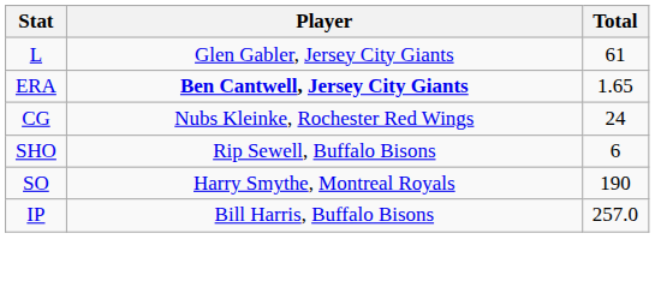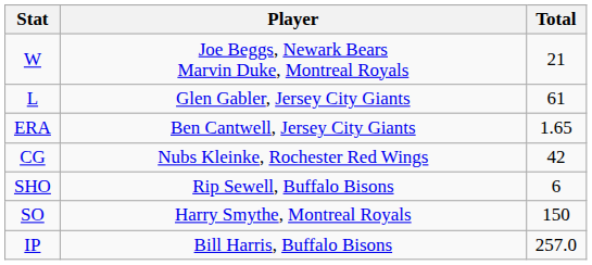 <table class="wikitable" width="40%" style="text-align:center;">
 <tr>
 <th width="5%">Stat</th>
 <th width="60%">Player</th>
 <th width="5%">Total</th>
+</tr>
+<tr>
+<td><a href='#'>W</a></td>
+<td><a href='#'>Joe Beggs</a>, <a href='#'>Newark Bears</a> <br> <a href='#'>Marvin Duke</a>, <a href='#'>Montreal Royals</a></td>
+<td>21</td>
 </tr>
 <tr>
 <td><a href='#'>L</a></td>
 <td><a href='#'>Glen Gabler</a>, <a href='#'>Jersey City Giants</a></td>
 <td>61</td>
 </tr>
 <tr>
 <td><a href='#'>ERA</a></td>
-<td><strong><a href='#'>Ben Cantwell</a>, <a href='#'>Jersey City Giants</a></strong></td>
+<td><a href='#'>Ben Cantwell</a>, <a href='#'>Jersey City Giants</a></td>
 <td>1.65</td>
 </tr>
 <tr>
 <td><a href='#'>CG</a></td>
 <td><a href='#'>Nubs Kleinke</a>, <a href='#'>Rochester Red Wings</a></td>
-<td>24</td>
+<td>42</td>
 </tr>
 <tr>
 <td><a href='#'>SHO</a></td>
 <td><a href='#'>Rip Sewell</a>, <a href='#'>Buffalo Bisons</a></td>
 <td>6</td>
 </tr>
 <tr>
 <td><a href='#'>SO</a></td>
 <td><a href='#'>Harry Smythe</a>, <a href='#'>Montreal Royals</a></td>
-<td>190</td>
+<td>150</td>
 </tr>
 <tr>
 <td><a href='#'>IP</a></td>
 <td><a href='#'>Bill Harris</a>, <a href='#'>Buffalo Bisons</a></td>
 <td>257.0</td>
 </tr>
 </table>
